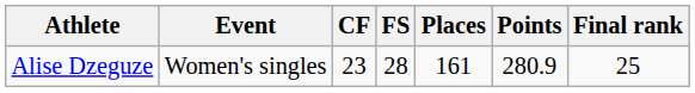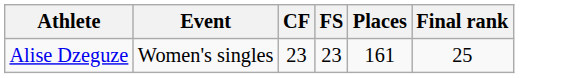 <table class="wikitable" border="1" style="font-size:90%">
 <tr>
 <th>Athlete</th>
 <th>Event</th>
 <th>CF</th>
 <th>FS</th>
 <th>Places</th>
-<th>Points</th>
 <th>Final rank</th>
 </tr>
 <tr align=center>
 <td align=left><a href='#'>Alise Dzeguze</a></td>
 <td>Women's singles</td>
 <td>23</td>
-<td>28</td>
+<td>23</td>
 <td>161</td>
-<td>280.9</td>
 <td>25</td>
 </tr>
 </table>
